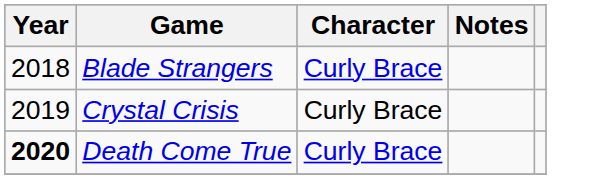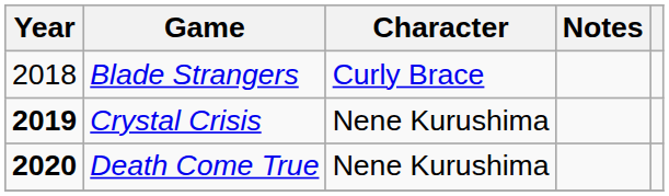 <table class="wikitable shortable">
 <tr>
 <th>Year</th>
 <th>Game</th>
 <th>Character</th>
 <th class="unsortable">Notes</th>
 <th class="unsortable"></th>
 </tr>
 <tr>
 <td>2018</td>
 <td><em><a href='#'>Blade Strangers</a></em></td>
 <td><a href='#'>Curly Brace</a></td>
 <td></td>
 <td></td>
 </tr>
 <tr>
-<td>2019</td>
+<td><strong>2019</strong></td>
 <td><em><a href='#'>Crystal Crisis</a></em></td>
-<td>Curly Brace</td>
+<td>Nene Kurushima</td>
 <td></td>
 <td></td>
 </tr>
 <tr>
 <td><strong>2020</strong></td>
 <td><em><a href='#'>Death Come True</a></em></td>
-<td><a href='#'>Curly Brace</a></td>
+<td>Nene Kurushima</td>
 <td></td>
 <td></td>
 </tr>
 <tr>
 </tr>
 </table>
